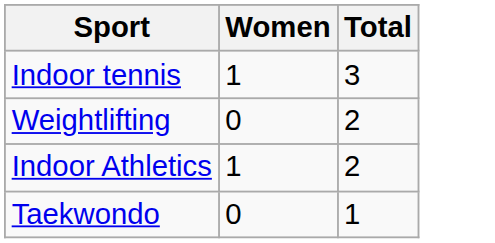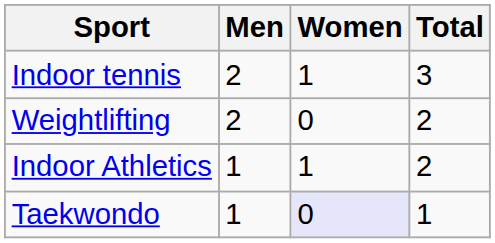 <table class="wikitable sortable">
 <tr>
 <th>Sport</th>
+<th>Men</th>
 <th>Women</th>
 <th>Total</th>
 </tr>
 <tr>
 <td><a href='#'>Indoor tennis</a></td>
+<td>2</td>
 <td>1</td>
 <td>3</td>
 </tr>
 <tr>
 <td><a href='#'>Weightlifting</a></td>
+<td>2</td>
 <td>0</td>
 <td>2</td>
 </tr>
 <tr>
 <td><a href='#'>Indoor Athletics</a></td>
 <td>1</td>
+<td>1</td>
 <td>2</td>
 </tr>
 <tr>
 <td><a href='#'>Taekwondo</a></td>
-<td>0</td>
+<td>1</td>
+<td style="background: lavender;">0</td>
 <td>1</td>
 </tr>
 </table>
